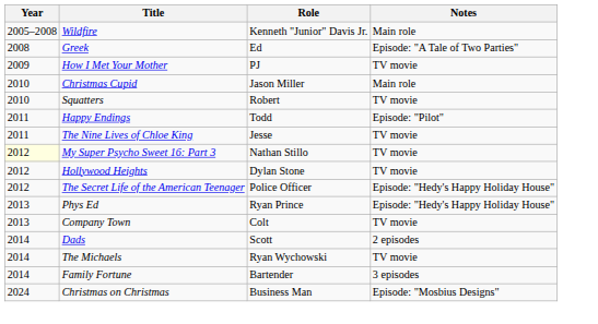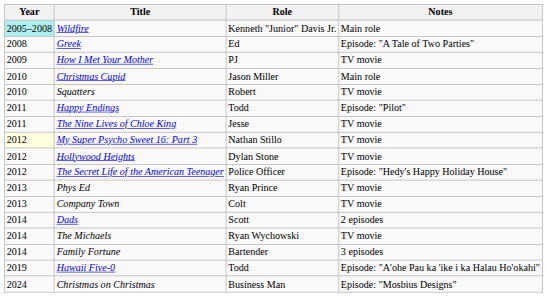 <table class="wikitable sortable">
 <tr>
 <th>Year</th>
 <th>Title</th>
 <th>Role</th>
 <th>Notes</th>
 </tr>
 <tr>
-<td>2005–2008</td>
+<td style="background: paleturquoise;">2005–2008</td>
 <td><em><a href='#'>Wildfire</a></em></td>
 <td>Kenneth "Junior" Davis Jr.</td>
 <td>Main role</td>
 </tr>
 <tr>
 <td>2008</td>
 <td><em><a href='#'>Greek</a></em></td>
 <td>Ed</td>
 <td>Episode: "A Tale of Two Parties"</td>
 </tr>
 <tr>
 <td>2009</td>
 <td><em><a href='#'>How I Met Your Mother</a></em></td>
 <td>PJ</td>
 <td>TV movie</td>
 </tr>
 <tr>
 <td>2010</td>
 <td><em><a href='#'>Christmas Cupid</a></em></td>
 <td>Jason Miller</td>
 <td>Main role</td>
 </tr>
 <tr>
 <td>2010</td>
 <td><em>Squatters</em></td>
 <td>Robert</td>
 <td>TV movie</td>
 </tr>
 <tr>
 <td>2011</td>
 <td><em><a href='#'>Happy Endings</a></em></td>
 <td>Todd</td>
 <td>Episode: "Pilot"</td>
 </tr>
 <tr>
 <td>2011</td>
 <td><em><a href='#'>The Nine Lives of Chloe King</a></em></td>
 <td>Jesse</td>
 <td>TV movie</td>
 </tr>
 <tr>
 <td style="background: lightyellow;">2012</td>
 <td><em><a href='#'>My Super Psycho Sweet 16: Part 3</a></em></td>
 <td>Nathan Stillo</td>
 <td>TV movie</td>
 </tr>
 <tr>
 <td>2012</td>
 <td><em><a href='#'>Hollywood Heights</a></em></td>
 <td>Dylan Stone</td>
 <td>TV movie</td>
 </tr>
 <tr>
 <td>2012</td>
 <td><em><a href='#'>The Secret Life of the American Teenager</a></em></td>
 <td>Police Officer</td>
 <td>Episode: "Hedy's Happy Holiday House"</td>
 </tr>
 <tr>
 <td>2013</td>
 <td><em>Phys Ed</em></td>
 <td>Ryan Prince</td>
-<td>Episode: "Hedy's Happy Holiday House"</td>
+<td>TV movie</td>
 </tr>
 <tr>
 <td>2013</td>
 <td><em>Company Town</em></td>
 <td>Colt</td>
 <td>TV movie</td>
 </tr>
 <tr>
 <td>2014</td>
 <td><em><a href='#'>Dads</a></em></td>
 <td>Scott</td>
 <td>2 episodes</td>
 </tr>
 <tr>
 <td>2014</td>
 <td><em>The Michaels</em></td>
 <td>Ryan Wychowski</td>
 <td>TV movie</td>
 </tr>
 <tr>
 <td>2014</td>
 <td><em>Family Fortune</em></td>
 <td>Bartender</td>
 <td>3 episodes</td>
 </tr>
 <tr>
+<td>2019</td>
+<td><em><a href='#'>Hawaii Five-0</a></em></td>
+<td>Todd</td>
+<td>Episode: "A'ohe Pau ka 'ike i ka Halau Ho'okahi"</td>
+</tr>
+<tr>
 <td>2024</td>
 <td><em>Christmas on Christmas</em></td>
 <td>Business Man</td>
 <td>Episode: "Mosbius Designs"</td>
 </tr>
 </table>
